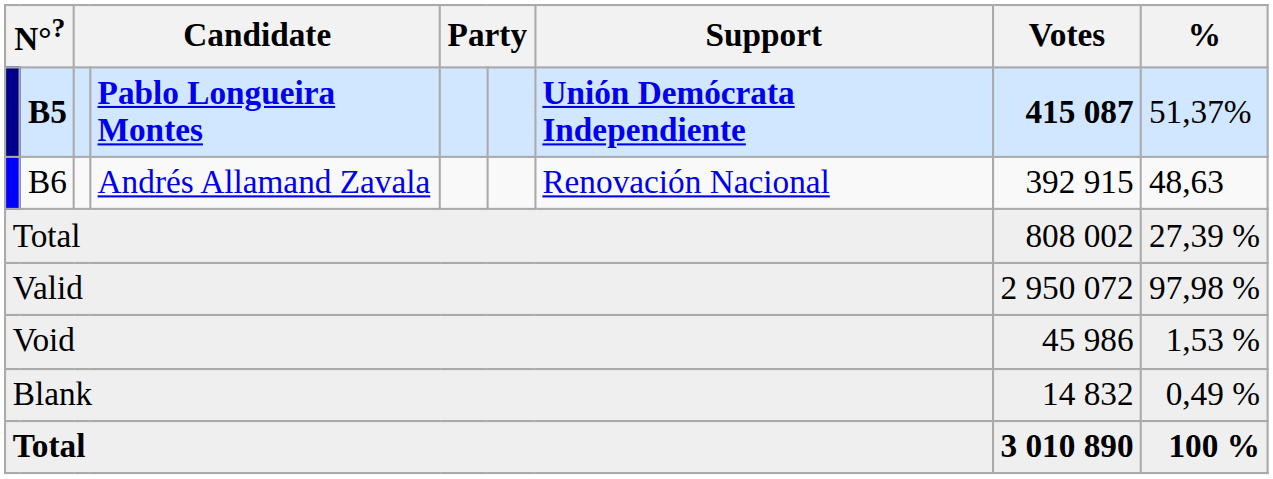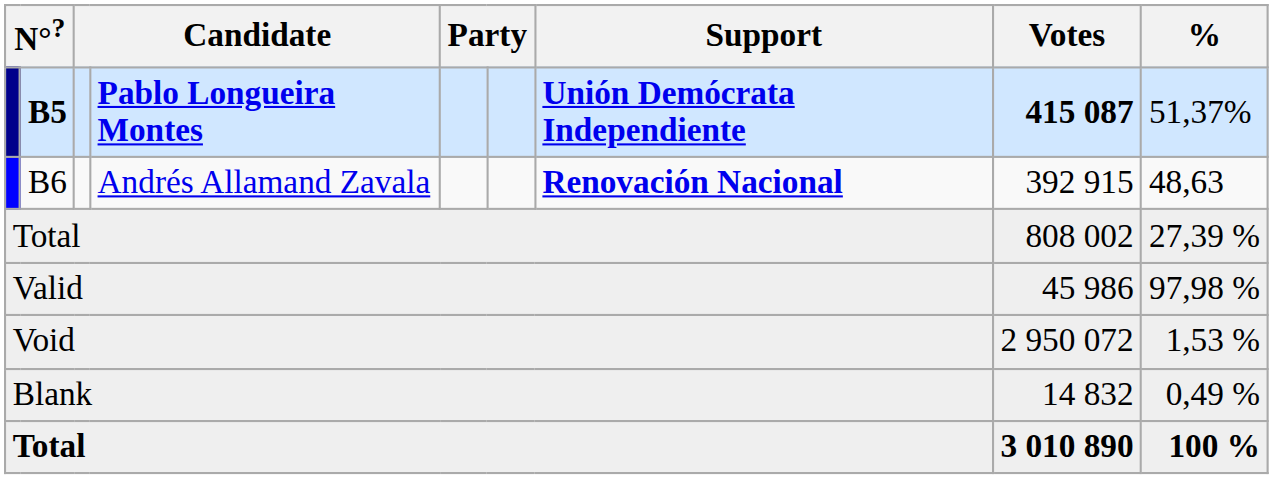 <table class="wikitable">
 <tr>
 <th colspan=2>N°<sup><span>?</span></sup></th>
 <th colspan=2>Candidate</th>
 <th colspan=2>Party</th>
 <th>Support</th>
 <th>Votes</th>
 <th>%</th>
 </tr>
 <tr bgcolor=#D0E7FF>
 <td bgcolor=darkblue></td>
 <td><strong>B5</strong></td>
 <td></td>
 <td align="left"><strong><a href='#'>Pablo Longueira Montes</a></strong></td>
 <td></td>
 <td></td>
 <td><strong><a href='#'>Unión Demócrata Independiente</a></strong></td>
 <td align=right><strong>415 087</strong></td>
 <td>51,37%</td>
 </tr>
 <tr>
 <td bgcolor=blue></td>
 <td>B6</td>
 <td></td>
 <td align="left"><a href='#'>Andrés Allamand Zavala</a></td>
 <td></td>
 <td></td>
-<td><a href='#'>Renovación Nacional</a></td>
+<td><strong><a href='#'>Renovación Nacional</a></strong></td>
 <td align="right">392 915</td>
 <td>48,63</td>
 </tr>
 <tr style="background:#efefef;">
 <td colspan=7>Total</td>
 <td align="right">808 002</td>
 <td align="right">27,39 %</td>
 </tr>
 <tr style="background:#efefef;">
 <td colspan=7>Valid</td>
-<td align="right">2 950 072</td>
+<td align="right">45 986</td>
 <td align="right">97,98 %</td>
 </tr>
 <tr style="background:#efefef;">
 <td colspan=7>Void</td>
-<td align="right">45 986</td>
+<td align="right">2 950 072</td>
 <td align="right">1,53 %</td>
 </tr>
 <tr style="background:#efefef;">
 <td colspan=7>Blank</td>
 <td align="right">14 832</td>
 <td align="right">0,49 %</td>
 </tr>
 <tr style="background:#efefef;">
 <td colspan=7><strong>Total</strong></td>
 <td align="right"><strong>3 010 890</strong></td>
 <td align="right"><strong>100 %</strong></td>
 </tr>
 </table>
